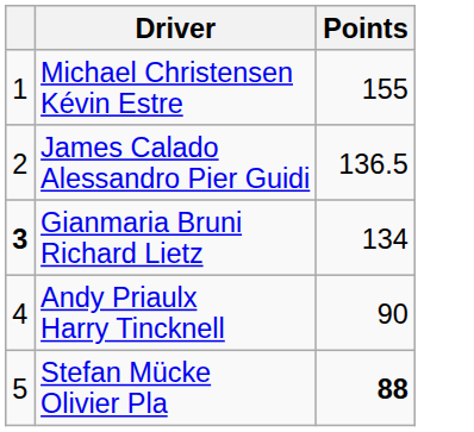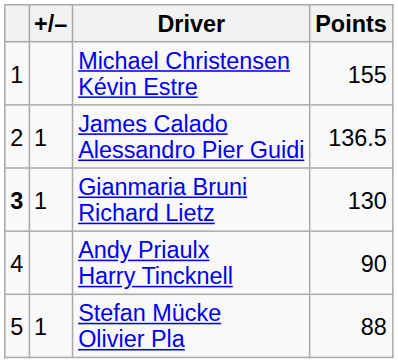 <table class="wikitable" style="font-size: 95%;">
 <tr>
 <th scope="col"></th>
+<th scope="col">+/–</th>
 <th scope="col">Driver</th>
 <th scope="col">Points</th>
 </tr>
 <tr>
 <td align="center">1</td>
+<td align="left"></td>
 <td> <a href='#'>Michael Christensen</a><br> <a href='#'>Kévin Estre</a></td>
 <td align="right">155</td>
 </tr>
 <tr>
 <td align="center">2</td>
+<td align="left"> 1</td>
 <td> <a href='#'>James Calado</a><br> <a href='#'>Alessandro Pier Guidi</a></td>
 <td align="right">136.5</td>
 </tr>
 <tr>
 <td align="center"><strong>3</strong></td>
+<td align="left"> 1</td>
 <td> <a href='#'>Gianmaria Bruni</a><br> <a href='#'>Richard Lietz</a></td>
-<td align="right">134</td>
+<td align="right">130</td>
 </tr>
 <tr>
 <td align="center">4</td>
+<td align="left"></td>
 <td> <a href='#'>Andy Priaulx</a><br> <a href='#'>Harry Tincknell</a></td>
 <td align="right">90</td>
 </tr>
 <tr>
 <td align="center">5</td>
+<td align="left"> 1</td>
 <td> <a href='#'>Stefan Mücke</a><br> <a href='#'>Olivier Pla</a></td>
-<td align="right"><strong>88</strong></td>
+<td align="right">88</td>
 </tr>
 </table>
